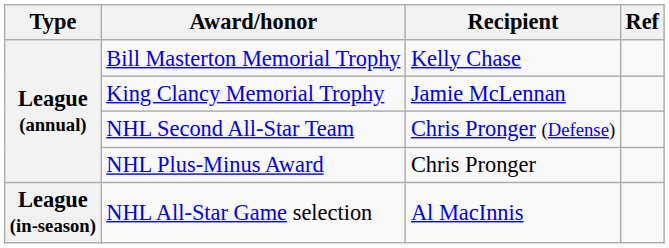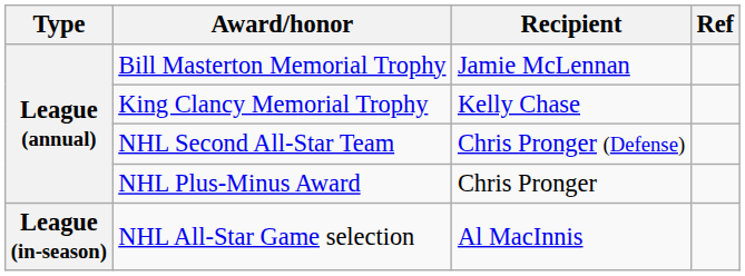 <table class="wikitable">
 <tr>
 <th scope="col">Type</th>
 <th scope="col">Award/honor</th>
 <th scope="col">Recipient</th>
 <th scope="col">Ref</th>
 </tr>
 <tr>
 <th scope="row" rowspan=4>League<br><small>(annual)</small></th>
 <td><a href='#'>Bill Masterton Memorial Trophy</a></td>
-<td><a href='#'>Kelly Chase</a></td>
+<td><a href='#'>Jamie McLennan</a></td>
 <td></td>
 </tr>
 <tr>
 <td><a href='#'>King Clancy Memorial Trophy</a></td>
-<td><a href='#'>Jamie McLennan</a></td>
+<td><a href='#'>Kelly Chase</a></td>
 <td></td>
 </tr>
 <tr>
 <td><a href='#'>NHL Second All-Star Team</a></td>
 <td><a href='#'>Chris Pronger</a> <small>(<a href='#'>Defense</a>)</small></td>
 <td></td>
 </tr>
 <tr>
 <td><a href='#'>NHL Plus-Minus Award</a></td>
 <td>Chris Pronger</td>
 <td></td>
 </tr>
 <tr>
 <th scope="row">League<br><small>(in-season)</small></th>
 <td><a href='#'>NHL All-Star Game</a> selection</td>
 <td><a href='#'>Al MacInnis</a></td>
 <td></td>
 </tr>
 </table>
